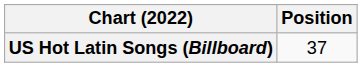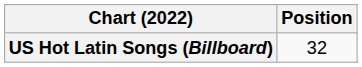 <table class="wikitable sortable plainrowheaders" style="text-align:center">
 <tr>
 <th scope="col">Chart (2022)</th>
 <th scope="col">Position</th>
 </tr>
 <tr>
 <th scope="row">US Hot Latin Songs (<em>Billboard</em>)</th>
-<td>37</td>
+<td>32</td>
 </tr>
 </table>
